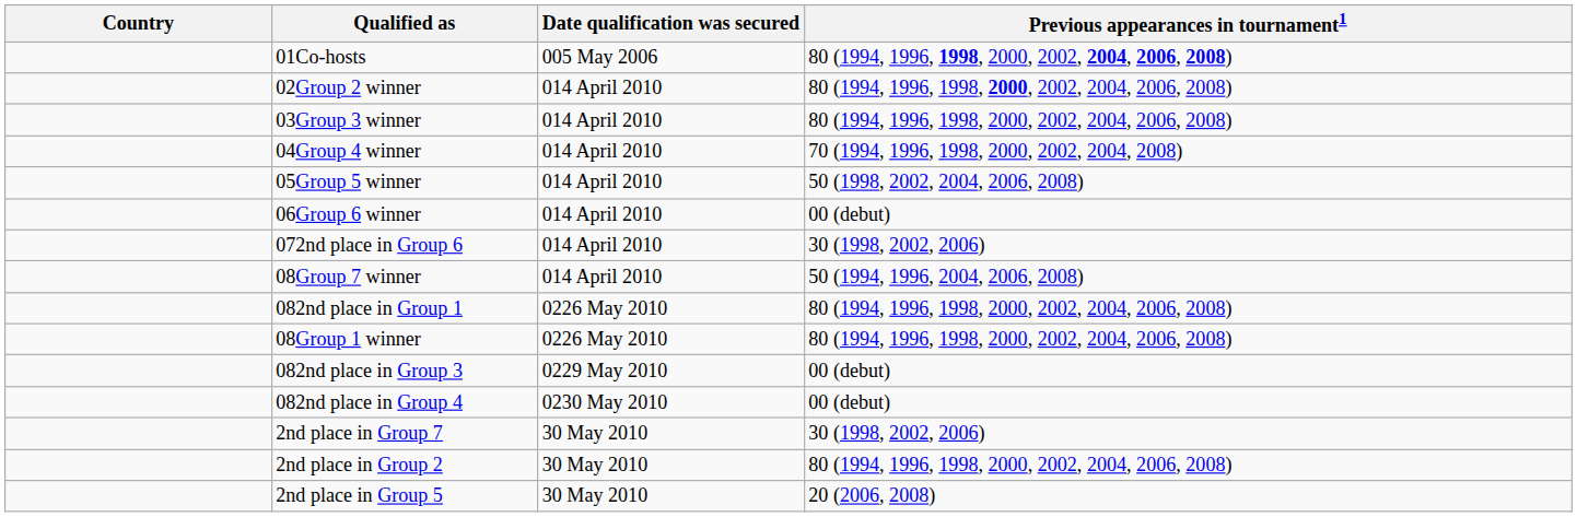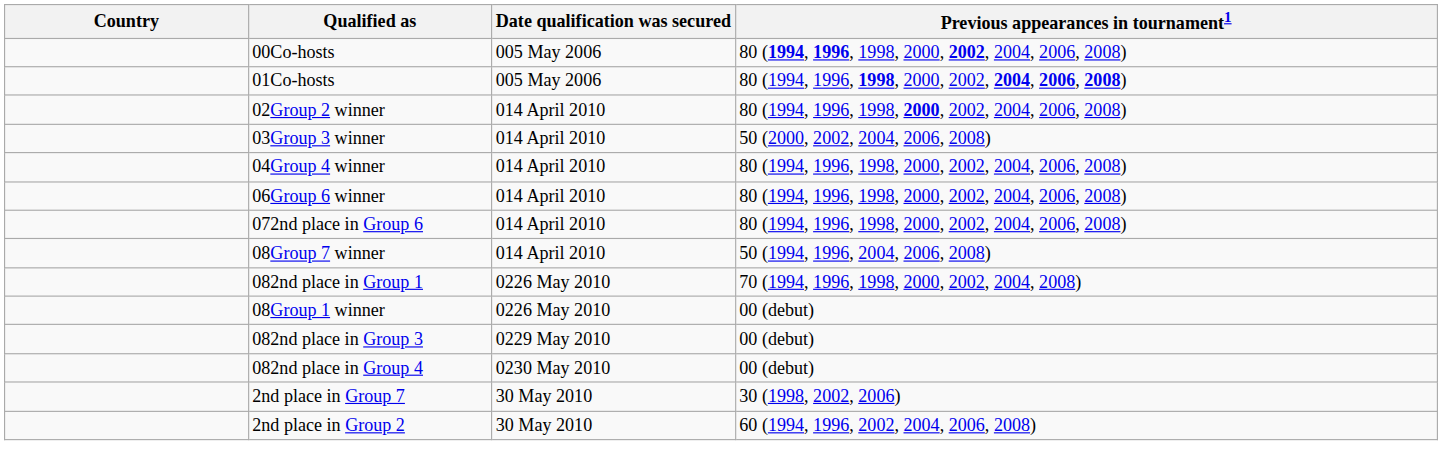 <table class="wikitable sortable">
 <tr>
 <th width=17%>Country</th>
 <th width=17%>Qualified as</th>
 <th width=17%>Date qualification was secured</th>
 <th width=49%>Previous appearances in tournament<sup><a href='#'>1</a></sup></th>
+</tr>
+<tr>
+<td></td>
+<td><span>00</span>Co-hosts</td>
+<td><span>00</span>5 May 2006</td>
+<td>8<span>0</span> (<strong><a href='#'>1994</a></strong>, <strong><a href='#'>1996</a></strong>, <a href='#'>1998</a>, <a href='#'>2000</a>, <strong><a href='#'>2002</a></strong>, <a href='#'>2004</a>, <a href='#'>2006</a>, <a href='#'>2008</a>)</td>
 </tr>
 <tr>
 <td></td>
 <td><span>01</span>Co-hosts</td>
 <td><span>00</span>5 May 2006</td>
 <td>8<span>0</span> (<a href='#'>1994</a>, <a href='#'>1996</a>, <strong><a href='#'>1998</a></strong>, <a href='#'>2000</a>, <a href='#'>2002</a>, <strong><a href='#'>2004</a></strong>, <strong><a href='#'>2006</a></strong>, <strong><a href='#'>2008</a></strong>)</td>
 </tr>
 <tr>
 <td></td>
 <td><span>02</span><a href='#'>Group 2</a> winner</td>
 <td><span>01</span>4 April 2010</td>
 <td>8<span>0</span> (<a href='#'>1994</a>, <a href='#'>1996</a>, <a href='#'>1998</a>, <strong><a href='#'>2000</a></strong>, <a href='#'>2002</a>, <a href='#'>2004</a>, <a href='#'>2006</a>, <a href='#'>2008</a>)</td>
 </tr>
 <tr>
 <td></td>
 <td><span>03</span><a href='#'>Group 3</a> winner</td>
 <td><span>01</span>4 April 2010</td>
-<td>8<span>0</span> (<a href='#'>1994</a>, <a href='#'>1996</a>, <a href='#'>1998</a>, <a href='#'>2000</a>, <a href='#'>2002</a>, <a href='#'>2004</a>, <a href='#'>2006</a>, <a href='#'>2008</a>)</td>
+<td>5<span>0</span> (<a href='#'>2000</a>, <a href='#'>2002</a>, <a href='#'>2004</a>, <a href='#'>2006</a>, <a href='#'>2008</a>)</td>
 </tr>
 <tr>
 <td></td>
 <td><span>04</span><a href='#'>Group 4</a> winner</td>
 <td><span>01</span>4 April 2010</td>
-<td>7<span>0</span> (<a href='#'>1994</a>, <a href='#'>1996</a>, <a href='#'>1998</a>, <a href='#'>2000</a>, <a href='#'>2002</a>, <a href='#'>2004</a>, <a href='#'>2008</a>)</td>
-</tr>
-<tr>
-<td></td>
-<td><span>05</span><a href='#'>Group 5</a> winner</td>
-<td><span>01</span>4 April 2010</td>
-<td>5<span>0</span> (<a href='#'>1998</a>, <a href='#'>2002</a>, <a href='#'>2004</a>, <a href='#'>2006</a>, <a href='#'>2008</a>)</td>
+<td>8<span>0</span> (<a href='#'>1994</a>, <a href='#'>1996</a>, <a href='#'>1998</a>, <a href='#'>2000</a>, <a href='#'>2002</a>, <a href='#'>2004</a>, <a href='#'>2006</a>, <a href='#'>2008</a>)</td>
 </tr>
 <tr>
 <td></td>
 <td><span>06</span><a href='#'>Group 6</a> winner</td>
 <td><span>01</span>4 April 2010</td>
-<td>0<span>0</span> (debut)</td>
+<td>8<span>0</span> (<a href='#'>1994</a>, <a href='#'>1996</a>, <a href='#'>1998</a>, <a href='#'>2000</a>, <a href='#'>2002</a>, <a href='#'>2004</a>, <a href='#'>2006</a>, <a href='#'>2008</a>)</td>
 </tr>
 <tr>
 <td></td>
 <td><span>07</span>2nd place in <a href='#'>Group 6</a></td>
 <td><span>01</span>4 April 2010</td>
-<td>3<span>0</span> (<a href='#'>1998</a>, <a href='#'>2002</a>, <a href='#'>2006</a>)</td>
+<td>8<span>0</span> (<a href='#'>1994</a>, <a href='#'>1996</a>, <a href='#'>1998</a>, <a href='#'>2000</a>, <a href='#'>2002</a>, <a href='#'>2004</a>, <a href='#'>2006</a>, <a href='#'>2008</a>)</td>
 </tr>
 <tr>
 <td></td>
 <td><span>08</span><a href='#'>Group 7</a> winner</td>
 <td><span>01</span>4 April 2010</td>
 <td>5<span>0</span> (<a href='#'>1994</a>, <a href='#'>1996</a>, <a href='#'>2004</a>, <a href='#'>2006</a>, <a href='#'>2008</a>)</td>
 </tr>
 <tr>
 <td></td>
 <td><span>08</span>2nd place in <a href='#'>Group 1</a></td>
 <td><span>02</span>26 May 2010</td>
-<td>8<span>0</span> (<a href='#'>1994</a>, <a href='#'>1996</a>, <a href='#'>1998</a>, <a href='#'>2000</a>, <a href='#'>2002</a>, <a href='#'>2004</a>, <a href='#'>2006</a>, <a href='#'>2008</a>)</td>
+<td>7<span>0</span> (<a href='#'>1994</a>, <a href='#'>1996</a>, <a href='#'>1998</a>, <a href='#'>2000</a>, <a href='#'>2002</a>, <a href='#'>2004</a>, <a href='#'>2008</a>)</td>
 </tr>
 <tr>
 <td></td>
 <td><span>08</span><a href='#'>Group 1</a> winner</td>
 <td><span>02</span>26 May 2010</td>
-<td>8<span>0</span> (<a href='#'>1994</a>, <a href='#'>1996</a>, <a href='#'>1998</a>, <a href='#'>2000</a>, <a href='#'>2002</a>, <a href='#'>2004</a>, <a href='#'>2006</a>, <a href='#'>2008</a>)</td>
+<td>0<span>0</span> (debut)</td>
 </tr>
 <tr>
 <td></td>
 <td><span>08</span>2nd place in <a href='#'>Group 3</a></td>
 <td><span>02</span>29 May 2010</td>
 <td>0<span>0</span> (debut)</td>
 </tr>
 <tr>
 <td></td>
 <td><span>08</span>2nd place in <a href='#'>Group 4</a></td>
 <td><span>02</span>30 May 2010</td>
 <td>0<span>0</span> (debut)</td>
 </tr>
 <tr>
 <td></td>
 <td>2nd place in <a href='#'>Group 7</a></td>
 <td>30 May 2010</td>
 <td>3<span>0</span> (<a href='#'>1998</a>, <a href='#'>2002</a>, <a href='#'>2006</a>)</td>
 </tr>
 <tr>
 <td></td>
 <td>2nd place in <a href='#'>Group 2</a></td>
 <td>30 May 2010</td>
-<td>8<span>0</span> (<a href='#'>1994</a>, <a href='#'>1996</a>, <a href='#'>1998</a>, <a href='#'>2000</a>, <a href='#'>2002</a>, <a href='#'>2004</a>, <a href='#'>2006</a>, <a href='#'>2008</a>)</td>
-</tr>
-<tr>
-<td></td>
-<td>2nd place in <a href='#'>Group 5</a></td>
-<td>30 May 2010</td>
-<td>2<span>0</span> (<a href='#'>2006</a>, <a href='#'>2008</a>)</td>
+<td>6<span>0</span> (<a href='#'>1994</a>, <a href='#'>1996</a>, <a href='#'>2002</a>, <a href='#'>2004</a>, <a href='#'>2006</a>, <a href='#'>2008</a>)</td>
 </tr>
 </table>
